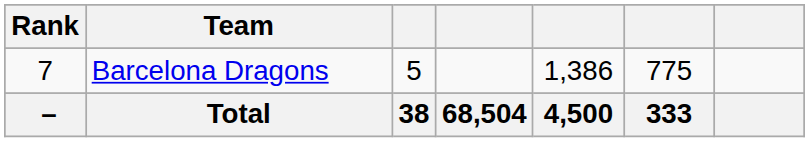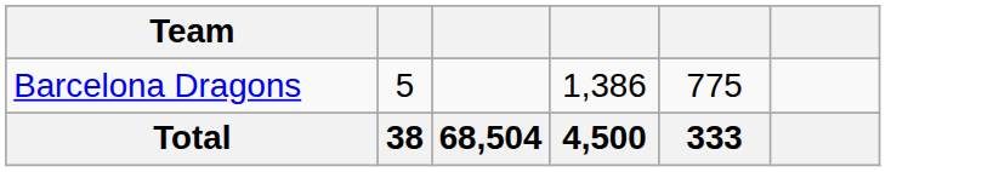 <table class="wikitable sortable">
 <tr>
-<th width=25>Rank</th>
 <th width=170>Team</th>
 <th></th>
 <th width=45></th>
 <th width=45></th>
 <th width=45></th>
 <th width=45></th>
 </tr>
 <tr>
-<td align=center>7</td>
 <td><a href='#'>Barcelona Dragons</a></td>
 <td align="center">5</td>
 <td align="center"></td>
 <td align="center">1,386</td>
 <td align="center">775</td>
 <td align="center"><strong></strong></td>
 </tr>
 <tr>
-<th align=center> –</th>
 <th>Total</th>
 <th align=center>38</th>
 <th align=center>68,504</th>
 <th align=center>4,500</th>
 <th align=center>333</th>
 <th align=center></th>
 </tr>
 </table>
